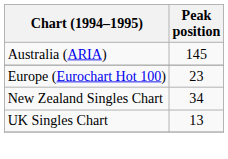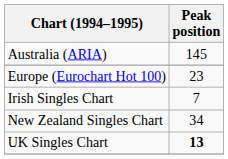 <table class="wikitable sortable">
 <tr>
 <th align="left">Chart (1994–1995)</th>
 <th align="center">Peak<br>position</th>
 </tr>
 <tr>
 <td>Australia (<a href='#'>ARIA</a>)</td>
 <td align="center">145</td>
 </tr>
 <tr>
 </tr>
 <tr>
 <td>Europe (<a href='#'>Eurochart Hot 100</a>)</td>
 <td align="center">23</td>
 </tr>
 <tr>
+<td align="left">Irish Singles Chart</td>
+<td align="center">7</td>
+</tr>
+<tr>
 <td align="left">New Zealand Singles Chart</td>
 <td align="center">34</td>
 </tr>
 <tr>
 <td align="left">UK Singles Chart</td>
-<td align="center">13</td>
+<td align="center"><strong>13</strong></td>
 </tr>
 <tr>
 </tr>
 </table>
